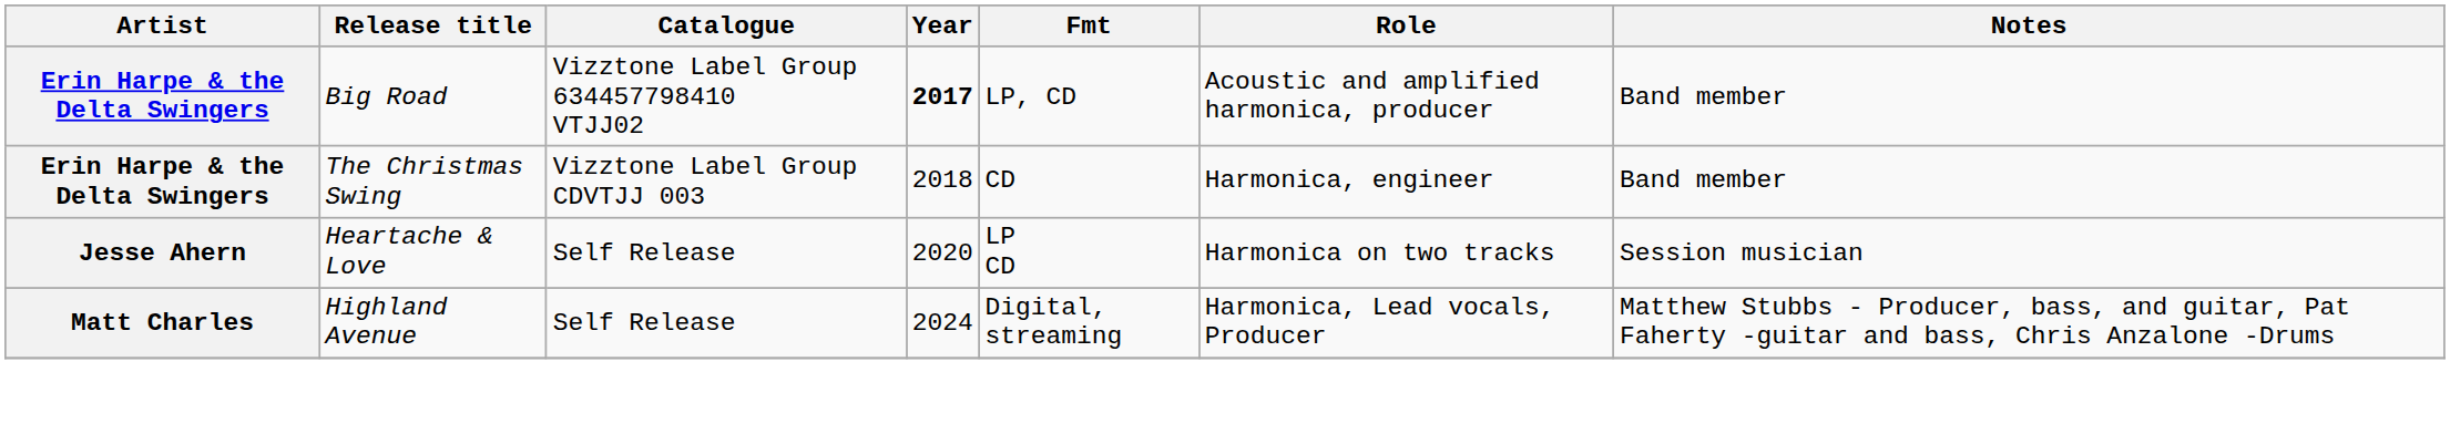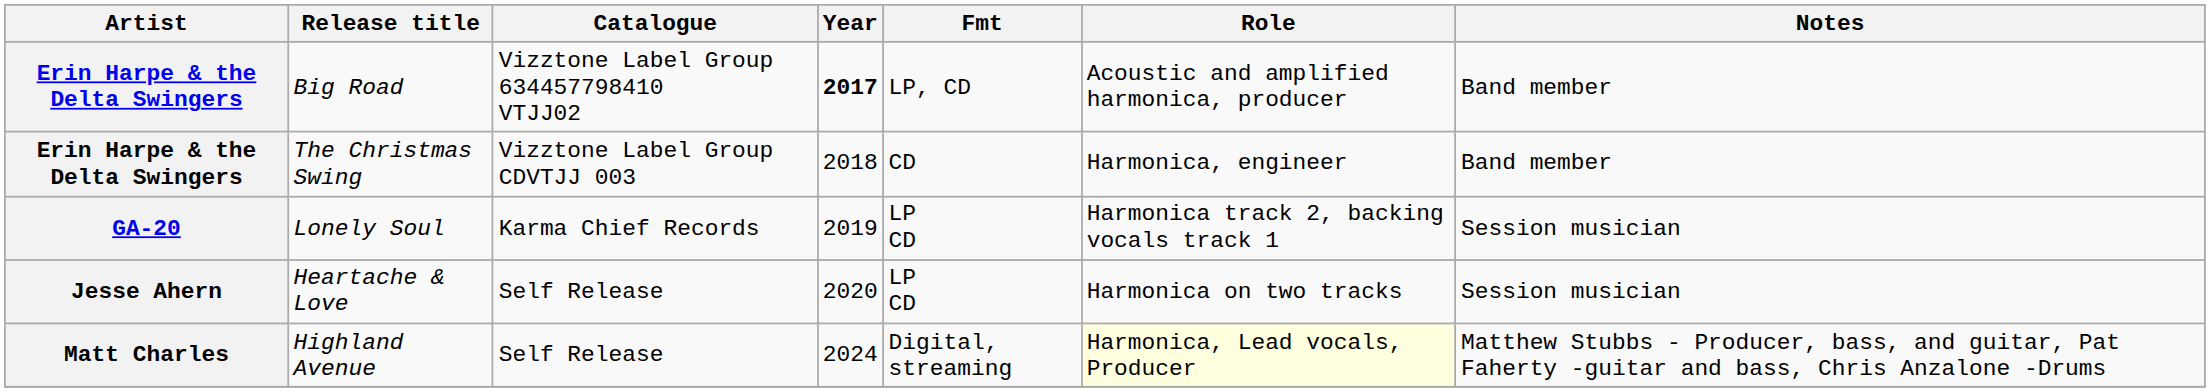 <table class="wikitable plainrowheaders sortable">
 <tr>
 <th scope="col" class="unsortable">Artist</th>
 <th scope="col">Release title</th>
 <th scope="col">Catalogue</th>
 <th scope="col">Year</th>
 <th scope="col">Fmt</th>
 <th scope="col">Role</th>
 <th scope="col" class="unsortable">Notes</th>
 </tr>
 <tr>
 <th scope="row"><a href='#'>Erin Harpe & the Delta Swingers</a></th>
 <td><em>Big Road</em></td>
 <td>Vizztone Label Group 634457798410<br>VTJJ02</td>
 <td><strong>2017</strong></td>
 <td>LP, CD</td>
 <td>Acoustic and amplified harmonica, producer</td>
 <td>Band member </td>
 </tr>
 <tr>
 <th scope="row">Erin Harpe & the Delta Swingers</th>
 <td><em>The Christmas Swing</em></td>
 <td>Vizztone Label Group CDVTJJ 003</td>
 <td>2018</td>
 <td>CD</td>
 <td>Harmonica, engineer</td>
 <td>Band member</td>
 </tr>
 <tr>
+<th scope="row"><a href='#'>GA-20</a></th>
+<td><em>Lonely Soul</em></td>
+<td>Karma Chief Records</td>
+<td>2019</td>
+<td>LP<br>CD</td>
+<td>Harmonica track 2, backing vocals track 1</td>
+<td>Session musician </td>
+</tr>
+<tr>
 <th scope="row">Jesse Ahern</th>
 <td><em>Heartache & Love</em></td>
 <td>Self Release</td>
 <td>2020</td>
 <td>LP<br>CD</td>
 <td>Harmonica on two tracks</td>
 <td>Session musician </td>
 </tr>
 <tr>
 <th scope="row">Matt Charles</th>
 <td><em>Highland Avenue</em></td>
 <td>Self Release</td>
 <td>2024</td>
 <td>Digital, streaming</td>
-<td>Harmonica, Lead vocals, Producer</td>
+<td style="background: lightyellow;">Harmonica, Lead vocals, Producer</td>
 <td>Matthew Stubbs - Producer, bass, and guitar, Pat Faherty -guitar and bass, Chris Anzalone -Drums</td>
 </tr>
 <tr>
 </tr>
 </table>
